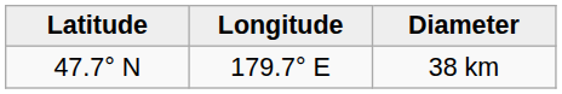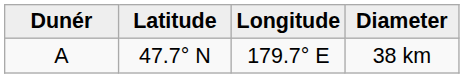 <table class="wikitable">
 <tr>
+<th width="25%" style="background:#eeeeee;">Dunér</th>
 <th width="25%" style="background:#eeeeee;">Latitude</th>
 <th width="25%" style="background:#eeeeee;">Longitude</th>
 <th width="25%" style="background:#eeeeee;">Diameter</th>
 </tr>
 <tr>
+<td align="center">A</td>
 <td align="center">47.7° N</td>
 <td align="center">179.7° E</td>
 <td align="center">38 km</td>
 </tr>
 </table>
